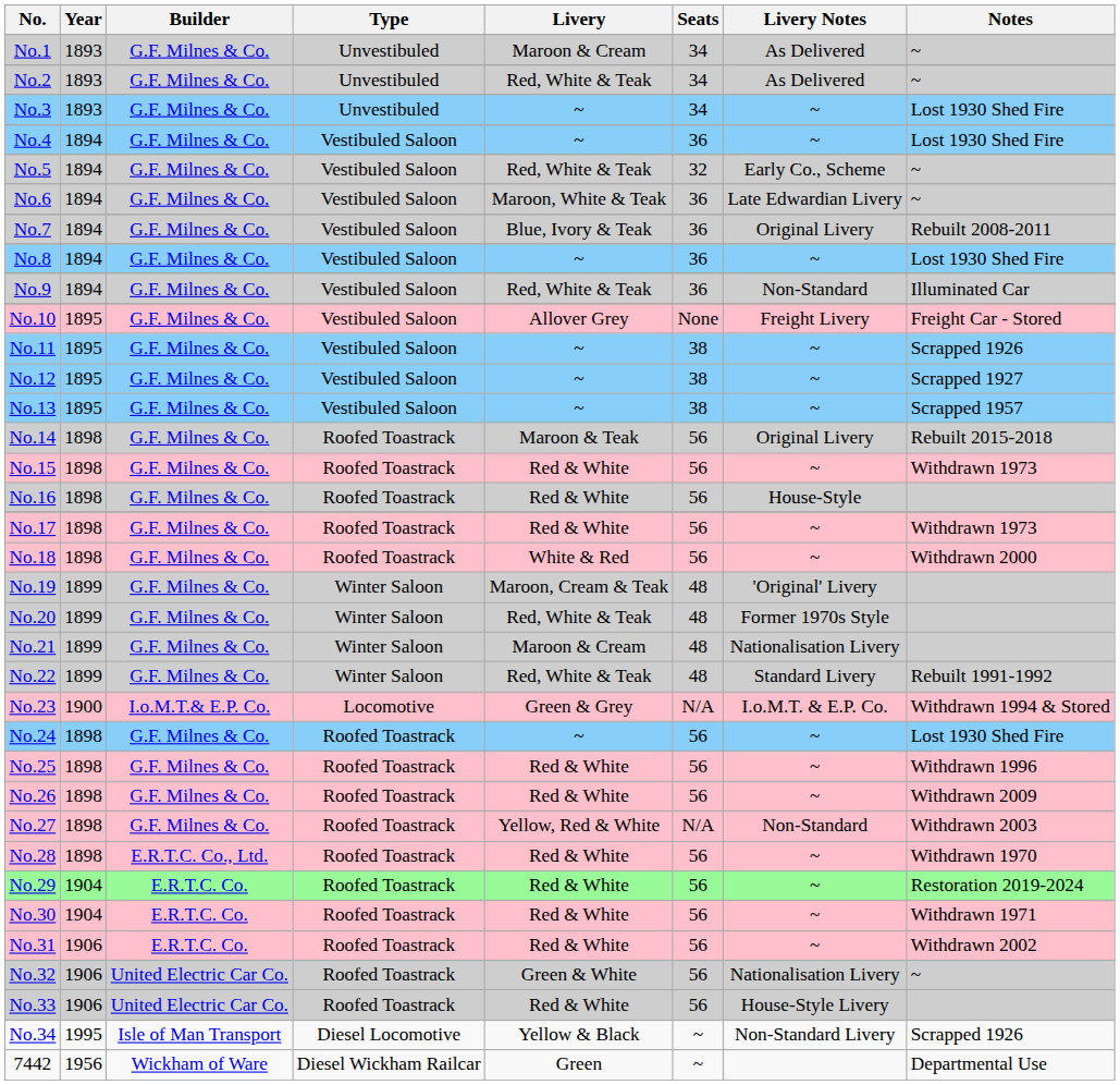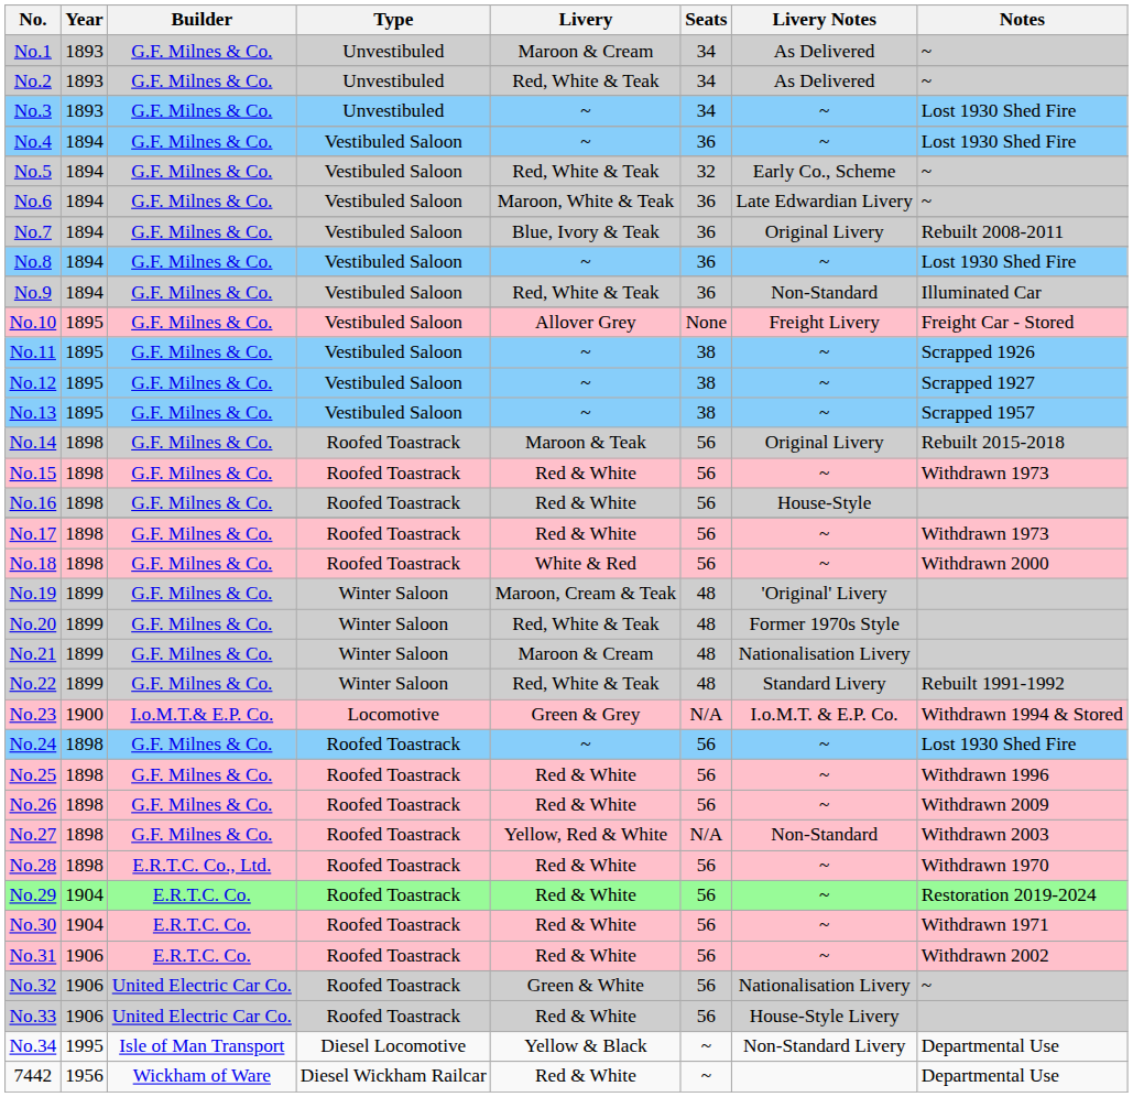 <table class="wikitable">
 <tr>
 <th>No.</th>
 <th>Year</th>
 <th>Builder</th>
 <th>Type</th>
 <th>Livery</th>
 <th>Seats</th>
 <th>Livery Notes</th>
 <th>Notes</th>
 </tr>
 <tr>
 </tr>
 <tr bgcolor=#cecece>
 <td align="center"><a href='#'>No.1</a></td>
 <td align="center">1893</td>
 <td align="center"><a href='#'>G.F. Milnes & Co.</a></td>
 <td align="center">Unvestibuled</td>
 <td align="center">Maroon & Cream</td>
 <td align="center">34</td>
 <td align="center">As Delivered</td>
 <td>~</td>
 </tr>
 <tr>
 </tr>
 <tr bgcolor=#cecece>
 <td align="center"><a href='#'>No.2</a></td>
 <td align="center">1893</td>
 <td align="center"><a href='#'>G.F. Milnes & Co.</a></td>
 <td align="center">Unvestibuled</td>
 <td align="center">Red, White & Teak</td>
 <td align="center">34</td>
 <td align="center">As Delivered</td>
 <td>~</td>
 </tr>
 <tr>
 </tr>
 <tr bgcolor=#87cefa>
 <td align="center"><a href='#'>No.3</a></td>
 <td align="center">1893</td>
 <td align="center"><a href='#'>G.F. Milnes & Co.</a></td>
 <td align="center">Unvestibuled</td>
 <td align="center">~</td>
 <td align="center">34</td>
 <td align="center">~</td>
 <td>Lost 1930 Shed Fire</td>
 </tr>
 <tr>
 </tr>
 <tr bgcolor=#87cefa>
 <td align="center"><a href='#'>No.4</a></td>
 <td align="center">1894</td>
 <td align="center"><a href='#'>G.F. Milnes & Co.</a></td>
 <td align="center">Vestibuled Saloon</td>
 <td align="center">~</td>
 <td align="center">36</td>
 <td align="center">~</td>
 <td>Lost 1930 Shed Fire</td>
 </tr>
 <tr>
 </tr>
 <tr bgcolor=#cecece>
 <td align="center"><a href='#'>No.5</a></td>
 <td align="center">1894</td>
 <td align="center"><a href='#'>G.F. Milnes & Co.</a></td>
 <td align="center">Vestibuled Saloon</td>
 <td align="center">Red, White & Teak</td>
 <td align="center">32</td>
 <td align="center">Early Co., Scheme</td>
 <td>~</td>
 </tr>
 <tr>
 </tr>
 <tr bgcolor=#cecece>
 <td align="center"><a href='#'>No.6</a></td>
 <td align="center">1894</td>
 <td align="center"><a href='#'>G.F. Milnes & Co.</a></td>
 <td align="center">Vestibuled Saloon</td>
 <td align="center">Maroon, White & Teak</td>
 <td align="center">36</td>
 <td align="center">Late Edwardian Livery</td>
 <td>~</td>
 </tr>
 <tr>
 </tr>
 <tr bgcolor=#cecece>
 <td align="center"><a href='#'>No.7</a></td>
 <td align="center">1894</td>
 <td align="center"><a href='#'>G.F. Milnes & Co.</a></td>
 <td align="center">Vestibuled Saloon</td>
 <td align="center">Blue, Ivory & Teak</td>
 <td align="center">36</td>
 <td align="center">Original Livery</td>
 <td>Rebuilt 2008-2011</td>
 </tr>
 <tr>
 </tr>
 <tr bgcolor=#87cefa>
 <td align="center"><a href='#'>No.8</a></td>
 <td align="center">1894</td>
 <td align="center"><a href='#'>G.F. Milnes & Co.</a></td>
 <td align="center">Vestibuled Saloon</td>
 <td align="center">~</td>
 <td align="center">36</td>
 <td align="center">~</td>
 <td>Lost 1930 Shed Fire</td>
 </tr>
 <tr>
 </tr>
 <tr bgcolor=#cecece>
 <td align="center"><a href='#'>No.9</a></td>
 <td align="center">1894</td>
 <td align="center"><a href='#'>G.F. Milnes & Co.</a></td>
 <td align="center">Vestibuled Saloon</td>
 <td align="center">Red, White & Teak</td>
 <td align="center">36</td>
 <td align="center">Non-Standard</td>
 <td>Illuminated Car</td>
 </tr>
 <tr>
 </tr>
 <tr bgcolor=#ffc0cb>
 <td align="center"><a href='#'>No.10</a></td>
 <td align="center">1895</td>
 <td align="center"><a href='#'>G.F. Milnes & Co.</a></td>
 <td align="center">Vestibuled Saloon</td>
 <td align="center">Allover Grey</td>
 <td align="center">None</td>
 <td align="center">Freight Livery</td>
 <td>Freight Car - Stored</td>
 </tr>
 <tr bgcolor=#87cefa>
 <td align="center"><a href='#'>No.11</a></td>
 <td align="center">1895</td>
 <td align="center"><a href='#'>G.F. Milnes & Co.</a></td>
 <td align="center">Vestibuled Saloon</td>
 <td align="center">~</td>
 <td align="center">38</td>
 <td align="center">~</td>
 <td>Scrapped 1926</td>
 </tr>
 <tr bgcolor=#87cefa>
 <td align="center"><a href='#'>No.12</a></td>
 <td align="center">1895</td>
 <td align="center"><a href='#'>G.F. Milnes & Co.</a></td>
 <td align="center">Vestibuled Saloon</td>
 <td align="center">~</td>
 <td align="center">38</td>
 <td align="center">~</td>
 <td>Scrapped 1927</td>
 </tr>
 <tr bgcolor=#87cefa>
 <td align="center"><a href='#'>No.13</a></td>
 <td align="center">1895</td>
 <td align="center"><a href='#'>G.F. Milnes & Co.</a></td>
 <td align="center">Vestibuled Saloon</td>
 <td align="center">~</td>
 <td align="center">38</td>
 <td align="center">~</td>
 <td>Scrapped 1957</td>
 </tr>
 <tr bgcolor=#cecece>
 <td align="center"><a href='#'>No.14</a></td>
 <td align="center">1898</td>
 <td align="center"><a href='#'>G.F. Milnes & Co.</a></td>
 <td align="center">Roofed Toastrack</td>
 <td align="center">Maroon & Teak</td>
 <td align="center">56</td>
 <td align="center">Original Livery</td>
 <td>Rebuilt 2015-2018</td>
 </tr>
 <tr bgcolor=#ffc0cb>
 <td align="center"><a href='#'>No.15</a></td>
 <td align="center">1898</td>
 <td align="center"><a href='#'>G.F. Milnes & Co.</a></td>
 <td align="center">Roofed Toastrack</td>
 <td align="center">Red & White</td>
 <td align="center">56</td>
 <td align="center">~</td>
 <td>Withdrawn 1973</td>
 </tr>
 <tr bgcolor=#cecece>
 <td align="center"><a href='#'>No.16</a></td>
 <td align="center">1898</td>
 <td align="center"><a href='#'>G.F. Milnes & Co.</a></td>
 <td align="center">Roofed Toastrack</td>
 <td align="center">Red & White</td>
 <td align="center">56</td>
 <td align="center">House-Style</td>
 <td></td>
 </tr>
 <tr>
 </tr>
 <tr bgcolor=#ffc0cb>
 <td align="center"><a href='#'>No.17</a></td>
 <td align="center">1898</td>
 <td align="center"><a href='#'>G.F. Milnes & Co.</a></td>
 <td align="center">Roofed Toastrack</td>
 <td align="center">Red & White</td>
 <td align="center">56</td>
 <td align="center">~</td>
 <td>Withdrawn 1973</td>
 </tr>
 <tr bgcolor=#ffc0cb>
 <td align="center"><a href='#'>No.18</a></td>
 <td align="center">1898</td>
 <td align="center"><a href='#'>G.F. Milnes & Co.</a></td>
 <td align="center">Roofed Toastrack</td>
 <td align="center">White & Red</td>
 <td align="center">56</td>
 <td align="center">~</td>
 <td>Withdrawn 2000</td>
 </tr>
 <tr bgcolor=#cecece>
 <td align="center"><a href='#'>No.19</a></td>
 <td align="center">1899</td>
 <td align="center"><a href='#'>G.F. Milnes & Co.</a></td>
 <td align="center">Winter Saloon</td>
 <td align="center">Maroon, Cream & Teak</td>
 <td align="center">48</td>
 <td align="center">'Original' Livery</td>
 <td></td>
 </tr>
 <tr bgcolor=#cecece>
 <td align="center"><a href='#'>No.20</a></td>
 <td align="center">1899</td>
 <td align="center"><a href='#'>G.F. Milnes & Co.</a></td>
 <td align="center">Winter Saloon</td>
 <td align="center">Red, White & Teak</td>
 <td align="center">48</td>
 <td align="center">Former 1970s Style</td>
 <td></td>
 </tr>
 <tr bgcolor=#cecece>
 <td align="center"><a href='#'>No.21</a></td>
 <td align="center">1899</td>
 <td align="center"><a href='#'>G.F. Milnes & Co.</a></td>
 <td align="center">Winter Saloon</td>
 <td align="center">Maroon & Cream</td>
 <td align="center">48</td>
 <td align="center">Nationalisation Livery</td>
 <td></td>
 </tr>
 <tr bgcolor=#cecece>
 <td align="center"><a href='#'>No.22</a></td>
 <td align="center">1899</td>
 <td align="center"><a href='#'>G.F. Milnes & Co.</a></td>
 <td align="center">Winter Saloon</td>
 <td align="center">Red, White & Teak</td>
 <td align="center">48</td>
 <td align="center">Standard Livery</td>
 <td>Rebuilt 1991-1992</td>
 </tr>
 <tr bgcolor=#ffc0cb>
 <td align="center"><a href='#'>No.23</a></td>
 <td align="center">1900</td>
 <td align="center"><a href='#'>I.o.M.T.& E.P. Co.</a></td>
 <td align="center">Locomotive</td>
 <td align="center">Green & Grey</td>
 <td align="center">N/A</td>
 <td align="center">I.o.M.T. & E.P. Co.</td>
 <td>Withdrawn 1994 & Stored</td>
 </tr>
 <tr bgcolor=#87cefa>
 <td align="center"><a href='#'>No.24</a></td>
 <td align="center">1898</td>
 <td align="center"><a href='#'>G.F. Milnes & Co.</a></td>
 <td align="center">Roofed Toastrack</td>
 <td align="center">~</td>
 <td align="center">56</td>
 <td align="center">~</td>
 <td>Lost 1930 Shed Fire</td>
 </tr>
 <tr bgcolor=#ffc0cb>
 <td align="center"><a href='#'>No.25</a></td>
 <td align="center">1898</td>
 <td align="center"><a href='#'>G.F. Milnes & Co.</a></td>
 <td align="center">Roofed Toastrack</td>
 <td align="center">Red & White</td>
 <td align="center">56</td>
 <td align="center">~</td>
 <td>Withdrawn 1996</td>
 </tr>
 <tr bgcolor=#ffc0cb>
 <td align="center"><a href='#'>No.26</a></td>
 <td align="center">1898</td>
 <td align="center"><a href='#'>G.F. Milnes & Co.</a></td>
 <td align="center">Roofed Toastrack</td>
 <td align="center">Red & White</td>
 <td align="center">56</td>
 <td align="center">~</td>
 <td>Withdrawn 2009</td>
 </tr>
 <tr bgcolor=#ffc0cb>
 <td align="center"><a href='#'>No.27</a></td>
 <td align="center">1898</td>
 <td align="center"><a href='#'>G.F. Milnes & Co.</a></td>
 <td align="center">Roofed Toastrack</td>
 <td align="center">Yellow, Red & White</td>
 <td align="center">N/A</td>
 <td align="center">Non-Standard</td>
 <td>Withdrawn 2003</td>
 </tr>
 <tr bgcolor=#ffc0cb>
 <td align="center"><a href='#'>No.28</a></td>
 <td align="center">1898</td>
 <td align="center"><a href='#'>E.R.T.C. Co., Ltd.</a></td>
 <td align="center">Roofed Toastrack</td>
 <td align="center">Red & White</td>
 <td align="center">56</td>
 <td align="center">~</td>
 <td>Withdrawn 1970</td>
 </tr>
 <tr bgcolor=#98fb98>
 <td align="center"><a href='#'>No.29</a></td>
 <td align="center">1904</td>
 <td align="center"><a href='#'>E.R.T.C. Co.</a></td>
 <td align="center">Roofed Toastrack</td>
 <td align="center">Red & White</td>
 <td align="center">56</td>
 <td align="center">~</td>
 <td>Restoration 2019-2024</td>
 </tr>
 <tr bgcolor=#ffc0cb>
 <td align="center"><a href='#'>No.30</a></td>
 <td align="center">1904</td>
 <td align="center"><a href='#'>E.R.T.C. Co.</a></td>
 <td align="center">Roofed Toastrack</td>
 <td align="center">Red & White</td>
 <td align="center">56</td>
 <td align="center">~</td>
 <td>Withdrawn 1971</td>
 </tr>
 <tr bgcolor=#ffc0cb>
 <td align="center"><a href='#'>No.31</a></td>
 <td align="center">1906</td>
 <td align="center"><a href='#'>E.R.T.C. Co.</a></td>
 <td align="center">Roofed Toastrack</td>
 <td align="center">Red & White</td>
 <td align="center">56</td>
 <td align="center">~</td>
 <td>Withdrawn 2002</td>
 </tr>
 <tr bgcolor=#cecece>
 <td align="center"><a href='#'>No.32</a></td>
 <td align="center">1906</td>
 <td align="center"><a href='#'>United Electric Car Co.</a></td>
 <td align="center">Roofed Toastrack</td>
 <td align="center">Green & White</td>
 <td align="center">56</td>
 <td align="center">Nationalisation Livery</td>
 <td>~</td>
 </tr>
 <tr bgcolor=#cecece>
 <td align="center"><a href='#'>No.33</a></td>
 <td align="center">1906</td>
 <td align="center"><a href='#'>United Electric Car Co.</a></td>
 <td align="center">Roofed Toastrack</td>
 <td align="center">Red & White</td>
 <td align="center">56</td>
 <td align="center">House-Style Livery</td>
 <td></td>
 </tr>
 <tr>
 <td align="center"><a href='#'>No.34</a></td>
 <td align="center">1995</td>
 <td align="center"><a href='#'>Isle of Man Transport</a></td>
 <td align="center">Diesel Locomotive</td>
 <td align="center">Yellow & Black</td>
 <td align="center">~</td>
 <td align="center">Non-Standard Livery</td>
-<td>Scrapped 1926</td>
+<td>Departmental Use</td>
 </tr>
 <tr>
 <td align="center">7442</td>
 <td align="center">1956</td>
 <td align="center"><a href='#'>Wickham of Ware</a></td>
 <td align="center">Diesel Wickham Railcar</td>
-<td align="center">Green</td>
+<td align="center">Red & White</td>
 <td align="center">~</td>
 <td align="center"></td>
 <td>Departmental Use</td>
 </tr>
 </table>
